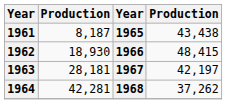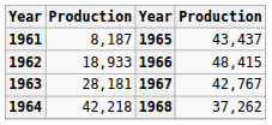 <table class="wikitable">
 <tr>
 <th>Year</th>
 <th>Production</th>
 <th>Year</th>
 <th>Production</th>
 </tr>
 <tr>
 <th>1961</th>
 <td align="right">8,187</td>
 <th>1965</th>
-<td align="right">43,438</td>
+<td align="right">43,437</td>
 </tr>
 <tr>
 <th>1962</th>
-<td align="right">18,930</td>
+<td align="right">18,933</td>
 <th>1966</th>
 <td align="right">48,415</td>
 </tr>
 <tr>
 <th>1963</th>
 <td align="right">28,181</td>
 <th>1967</th>
-<td align="right">42,197</td>
+<td align="right">42,767</td>
 </tr>
 <tr>
 <th>1964</th>
-<td align="right">42,281</td>
+<td align="right">42,218</td>
 <th>1968</th>
 <td align="right">37,262</td>
 </tr>
 <tr>
 </tr>
 </table>
